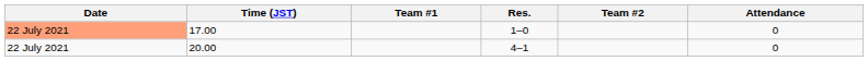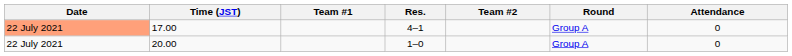 <table class="wikitable" style="text-align:left; width:100%;">
 <tr>
 <th>Date</th>
 <th>Time (<a href='#'>JST</a>)</th>
 <th>Team #1</th>
 <th>Res.</th>
 <th>Team #2</th>
+<th>Round</th>
 <th>Attendance</th>
 </tr>
 <tr>
 <td style="background: lightsalmon;">22 July 2021</td>
 <td>17.00</td>
 <td></td>
-<td style="text-align:center;">1–0</td>
+<td style="text-align:center;">4–1</td>
 <td></td>
+<td><a href='#'>Group A</a></td>
 <td style="text-align:center;">0</td>
 </tr>
 <tr>
 <td>22 July 2021</td>
 <td>20.00</td>
 <td></td>
-<td style="text-align:center;">4–1</td>
+<td style="text-align:center;">1–0</td>
 <td></td>
+<td><a href='#'>Group A</a></td>
 <td style="text-align:center;">0</td>
 </tr>
 </table>
